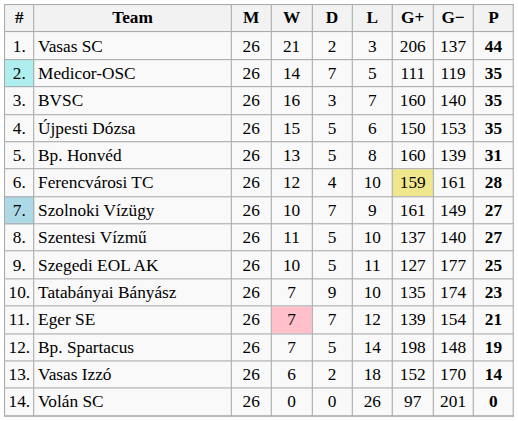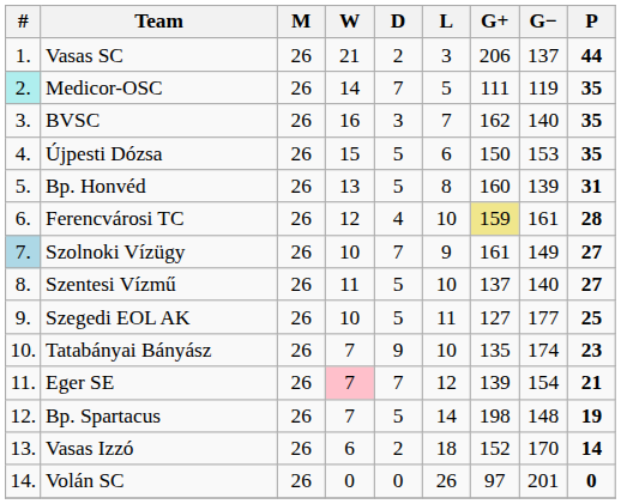 <table class="wikitable" style="text-align: center;">
 <tr>
 <th width="15">#</th>
 <th width="175">Team</th>
 <th width="30">M</th>
 <th width="30">W</th>
 <th width="30">D</th>
 <th width="30">L</th>
 <th width="30">G+</th>
 <th width="30">G−</th>
 <th width="30">P</th>
 </tr>
 <tr>
 <td>1.</td>
 <td align="left">Vasas SC</td>
 <td>26</td>
 <td>21</td>
 <td>2</td>
 <td>3</td>
 <td>206</td>
 <td>137</td>
 <td><strong>44</strong></td>
 </tr>
 <tr>
 <td style="background: paleturquoise;">2.</td>
 <td align="left">Medicor-OSC</td>
 <td>26</td>
 <td>14</td>
 <td>7</td>
 <td>5</td>
 <td>111</td>
 <td>119</td>
 <td><strong>35</strong></td>
 </tr>
 <tr>
 <td>3.</td>
 <td align="left">BVSC</td>
 <td>26</td>
 <td>16</td>
 <td>3</td>
 <td>7</td>
-<td>160</td>
+<td>162</td>
 <td>140</td>
 <td><strong>35</strong></td>
 </tr>
 <tr>
 <td>4.</td>
 <td align="left">Újpesti Dózsa</td>
 <td>26</td>
 <td>15</td>
 <td>5</td>
 <td>6</td>
 <td>150</td>
 <td>153</td>
 <td><strong>35</strong></td>
 </tr>
 <tr>
 <td>5.</td>
 <td align="left">Bp. Honvéd</td>
 <td>26</td>
 <td>13</td>
 <td>5</td>
 <td>8</td>
 <td>160</td>
 <td>139</td>
 <td><strong>31</strong></td>
 </tr>
 <tr>
 <td>6.</td>
 <td align="left">Ferencvárosi TC</td>
 <td>26</td>
 <td>12</td>
 <td>4</td>
 <td>10</td>
 <td style="background: khaki;">159</td>
 <td>161</td>
 <td><strong>28</strong></td>
 </tr>
 <tr>
 <td style="background: lightblue;">7.</td>
 <td align="left">Szolnoki Vízügy</td>
 <td>26</td>
 <td>10</td>
 <td>7</td>
 <td>9</td>
 <td>161</td>
 <td>149</td>
 <td><strong>27</strong></td>
 </tr>
 <tr>
 <td>8.</td>
 <td align="left">Szentesi Vízmű</td>
 <td>26</td>
 <td>11</td>
 <td>5</td>
 <td>10</td>
 <td>137</td>
 <td>140</td>
 <td><strong>27</strong></td>
 </tr>
 <tr>
 <td>9.</td>
 <td align="left">Szegedi EOL AK</td>
 <td>26</td>
 <td>10</td>
 <td>5</td>
 <td>11</td>
 <td>127</td>
 <td>177</td>
 <td><strong>25</strong></td>
 </tr>
 <tr>
 <td>10.</td>
 <td align="left">Tatabányai Bányász</td>
 <td>26</td>
 <td>7</td>
 <td>9</td>
 <td>10</td>
 <td>135</td>
 <td>174</td>
 <td><strong>23</strong></td>
 </tr>
 <tr>
 <td>11.</td>
 <td align="left">Eger SE</td>
 <td>26</td>
 <td style="background: pink;">7</td>
 <td>7</td>
 <td>12</td>
 <td>139</td>
 <td>154</td>
 <td><strong>21</strong></td>
 </tr>
 <tr>
 <td>12.</td>
 <td align="left">Bp. Spartacus</td>
 <td>26</td>
 <td>7</td>
 <td>5</td>
 <td>14</td>
 <td>198</td>
 <td>148</td>
 <td><strong>19</strong></td>
 </tr>
 <tr>
 <td>13.</td>
 <td align="left">Vasas Izzó</td>
 <td>26</td>
 <td>6</td>
 <td>2</td>
 <td>18</td>
 <td>152</td>
 <td>170</td>
 <td><strong>14</strong></td>
 </tr>
 <tr>
 <td>14.</td>
 <td align="left">Volán SC</td>
 <td>26</td>
 <td>0</td>
 <td>0</td>
 <td>26</td>
 <td>97</td>
 <td>201</td>
 <td><strong>0</strong></td>
 </tr>
 <tr>
 </tr>
 </table>
